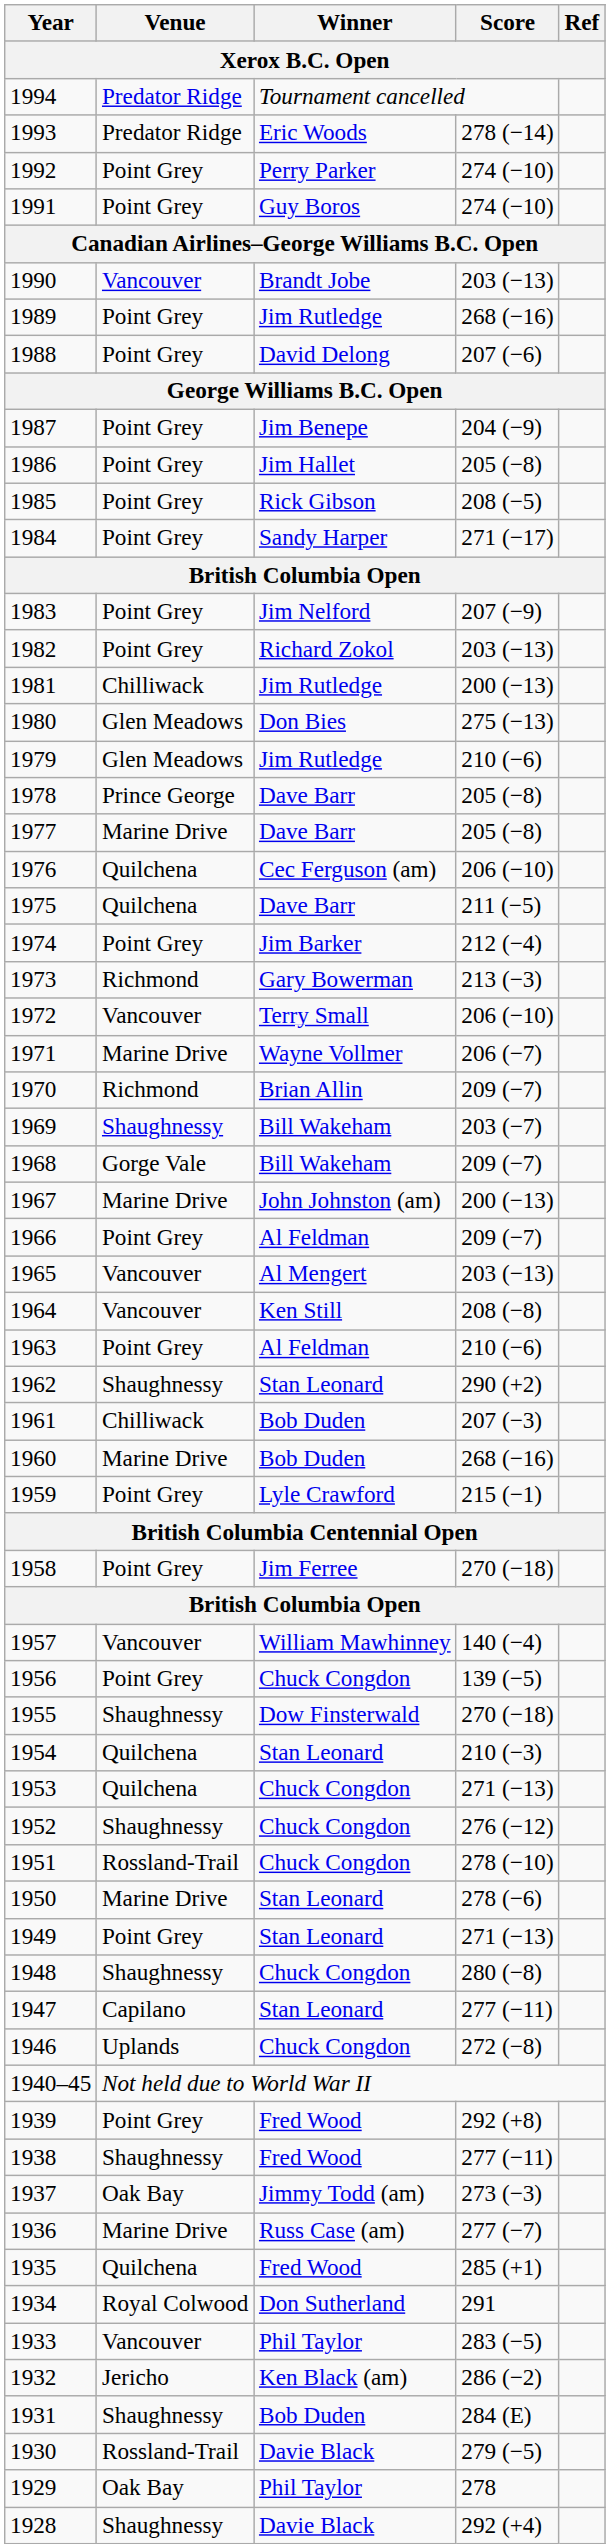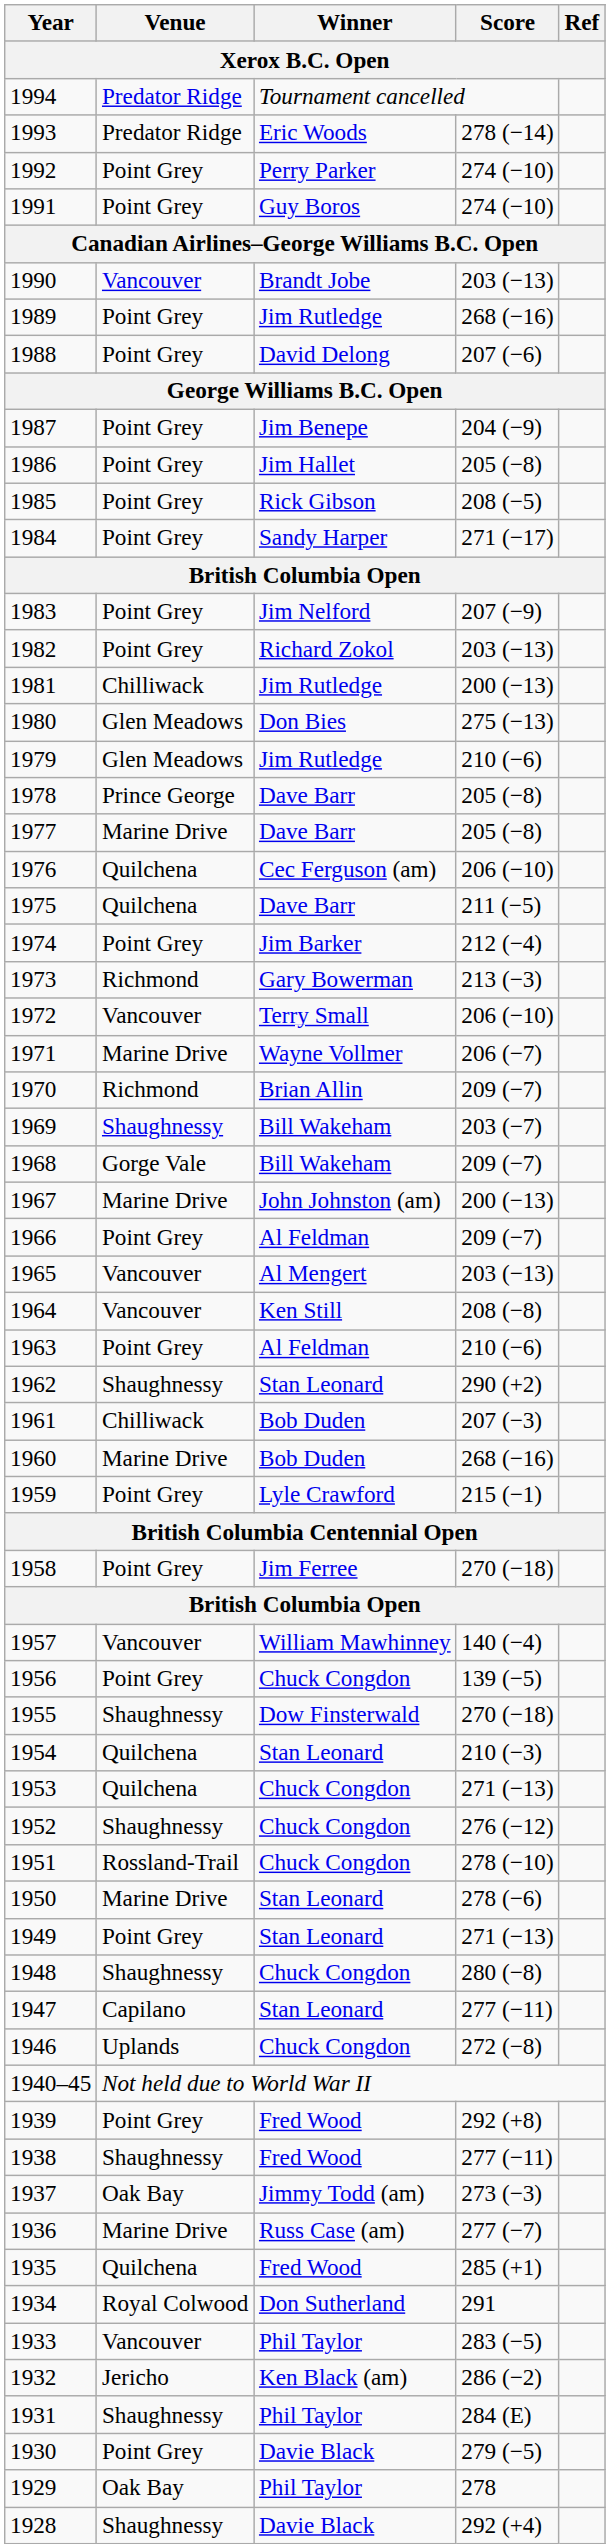 <table class=wikitable>
 <tr>
 <th>Year</th>
 <th>Venue</th>
 <th>Winner</th>
 <th>Score</th>
 <th>Ref</th>
 </tr>
 <tr>
 <th colspan=5>Xerox B.C. Open</th>
 </tr>
 <tr>
 <td>1994</td>
 <td><a href='#'>Predator Ridge</a></td>
 <td colspan=2><em>Tournament cancelled</em></td>
 <td></td>
 </tr>
 <tr>
 <td>1993</td>
 <td>Predator Ridge</td>
 <td> <a href='#'>Eric Woods</a></td>
 <td>278 (−14)</td>
 <td></td>
 </tr>
 <tr>
 <td>1992</td>
 <td>Point Grey</td>
 <td> <a href='#'>Perry Parker</a></td>
 <td>274 (−10)</td>
 <td></td>
 </tr>
 <tr>
 <td>1991</td>
 <td>Point Grey</td>
 <td> <a href='#'>Guy Boros</a></td>
 <td>274 (−10)</td>
 <td></td>
 </tr>
 <tr>
 <th colspan=5>Canadian Airlines–George Williams B.C. Open</th>
 </tr>
 <tr>
 <td>1990</td>
 <td><a href='#'>Vancouver</a></td>
 <td> <a href='#'>Brandt Jobe</a></td>
 <td>203 (−13)</td>
 <td></td>
 </tr>
 <tr>
 <td>1989</td>
 <td>Point Grey</td>
 <td> <a href='#'>Jim Rutledge</a></td>
 <td>268 (−16)</td>
 <td></td>
 </tr>
 <tr>
 <td>1988</td>
 <td>Point Grey</td>
 <td> <a href='#'>David Delong</a></td>
 <td>207 (−6)</td>
 <td></td>
 </tr>
 <tr>
 <th colspan=5>George Williams B.C. Open</th>
 </tr>
 <tr>
 <td>1987</td>
 <td>Point Grey</td>
 <td> <a href='#'>Jim Benepe</a></td>
 <td>204 (−9)</td>
 <td></td>
 </tr>
 <tr>
 <td>1986</td>
 <td>Point Grey</td>
 <td> <a href='#'>Jim Hallet</a></td>
 <td>205 (−8)</td>
 <td></td>
 </tr>
 <tr>
 <td>1985</td>
 <td>Point Grey</td>
 <td> <a href='#'>Rick Gibson</a></td>
 <td>208 (−5)</td>
 <td></td>
 </tr>
 <tr>
 <td>1984</td>
 <td>Point Grey</td>
 <td> <a href='#'>Sandy Harper</a></td>
 <td>271 (−17)</td>
 <td></td>
 </tr>
 <tr>
 <th colspan=5>British Columbia Open</th>
 </tr>
 <tr>
 <td>1983</td>
 <td>Point Grey</td>
 <td> <a href='#'>Jim Nelford</a></td>
 <td>207 (−9)</td>
 <td></td>
 </tr>
 <tr>
 <td>1982</td>
 <td>Point Grey</td>
 <td> <a href='#'>Richard Zokol</a></td>
 <td>203 (−13)</td>
 <td></td>
 </tr>
 <tr>
 <td>1981</td>
 <td>Chilliwack</td>
 <td> <a href='#'>Jim Rutledge</a></td>
 <td>200 (−13)</td>
 <td></td>
 </tr>
 <tr>
 <td>1980</td>
 <td>Glen Meadows</td>
 <td> <a href='#'>Don Bies</a></td>
 <td>275 (−13)</td>
 <td></td>
 </tr>
 <tr>
 <td>1979</td>
 <td>Glen Meadows</td>
 <td> <a href='#'>Jim Rutledge</a></td>
 <td>210 (−6)</td>
 <td></td>
 </tr>
 <tr>
 <td>1978</td>
 <td>Prince George</td>
 <td> <a href='#'>Dave Barr</a></td>
 <td>205 (−8)</td>
 <td></td>
 </tr>
 <tr>
 <td>1977</td>
 <td>Marine Drive</td>
 <td> <a href='#'>Dave Barr</a></td>
 <td>205 (−8)</td>
 <td></td>
 </tr>
 <tr>
 <td>1976</td>
 <td>Quilchena</td>
 <td> <a href='#'>Cec Ferguson</a> (am)</td>
 <td>206 (−10)</td>
 <td></td>
 </tr>
 <tr>
 <td>1975</td>
 <td>Quilchena</td>
 <td> <a href='#'>Dave Barr</a></td>
 <td>211 (−5)</td>
 <td></td>
 </tr>
 <tr>
 <td>1974</td>
 <td>Point Grey</td>
 <td> <a href='#'>Jim Barker</a></td>
 <td>212 (−4)</td>
 <td></td>
 </tr>
 <tr>
 <td>1973</td>
 <td>Richmond</td>
 <td> <a href='#'>Gary Bowerman</a></td>
 <td>213 (−3)</td>
 <td></td>
 </tr>
 <tr>
 <td>1972</td>
 <td>Vancouver</td>
 <td> <a href='#'>Terry Small</a></td>
 <td>206 (−10)</td>
 <td></td>
 </tr>
 <tr>
 <td>1971</td>
 <td>Marine Drive</td>
 <td> <a href='#'>Wayne Vollmer</a></td>
 <td>206 (−7)</td>
 <td></td>
 </tr>
 <tr>
 <td>1970</td>
 <td>Richmond</td>
 <td> <a href='#'>Brian Allin</a></td>
 <td>209 (−7)</td>
 <td></td>
 </tr>
 <tr>
 <td>1969</td>
 <td><a href='#'>Shaughnessy</a></td>
 <td> <a href='#'>Bill Wakeham</a></td>
 <td>203 (−7)</td>
 <td></td>
 </tr>
 <tr>
 <td>1968</td>
 <td>Gorge Vale</td>
 <td> <a href='#'>Bill Wakeham</a></td>
 <td>209 (−7)</td>
 <td></td>
 </tr>
 <tr>
 <td>1967</td>
 <td>Marine Drive</td>
 <td> <a href='#'>John Johnston</a> (am)</td>
 <td>200 (−13)</td>
 <td></td>
 </tr>
 <tr>
 <td>1966</td>
 <td>Point Grey</td>
 <td> <a href='#'>Al Feldman</a></td>
 <td>209 (−7)</td>
 <td></td>
 </tr>
 <tr>
 <td>1965</td>
 <td>Vancouver</td>
 <td> <a href='#'>Al Mengert</a></td>
 <td>203 (−13)</td>
 <td></td>
 </tr>
 <tr>
 <td>1964</td>
 <td>Vancouver</td>
 <td> <a href='#'>Ken Still</a></td>
 <td>208 (−8)</td>
 <td></td>
 </tr>
 <tr>
 <td>1963</td>
 <td>Point Grey</td>
 <td> <a href='#'>Al Feldman</a></td>
 <td>210 (−6)</td>
 <td></td>
 </tr>
 <tr>
 <td>1962</td>
 <td>Shaughnessy</td>
 <td> <a href='#'>Stan Leonard</a></td>
 <td>290 (+2)</td>
 <td></td>
 </tr>
 <tr>
 <td>1961</td>
 <td>Chilliwack</td>
 <td> <a href='#'>Bob Duden</a></td>
 <td>207 (−3)</td>
 <td></td>
 </tr>
 <tr>
 <td>1960</td>
 <td>Marine Drive</td>
 <td> <a href='#'>Bob Duden</a></td>
 <td>268 (−16)</td>
 <td></td>
 </tr>
 <tr>
 <td>1959</td>
 <td>Point Grey</td>
 <td> <a href='#'>Lyle Crawford</a></td>
 <td>215 (−1)</td>
 <td></td>
 </tr>
 <tr>
 <th colspan=5>British Columbia Centennial Open</th>
 </tr>
 <tr>
 <td>1958</td>
 <td>Point Grey</td>
 <td> <a href='#'>Jim Ferree</a></td>
 <td>270 (−18)</td>
 <td></td>
 </tr>
 <tr>
 <th colspan=5>British Columbia Open</th>
 </tr>
 <tr>
 <td>1957</td>
 <td>Vancouver</td>
 <td> <a href='#'>William Mawhinney</a></td>
 <td>140 (−4)</td>
 <td></td>
 </tr>
 <tr>
 <td>1956</td>
 <td>Point Grey</td>
 <td> <a href='#'>Chuck Congdon</a></td>
 <td>139 (−5)</td>
 <td></td>
 </tr>
 <tr>
 <td>1955</td>
 <td>Shaughnessy</td>
 <td> <a href='#'>Dow Finsterwald</a></td>
 <td>270 (−18)</td>
 <td></td>
 </tr>
 <tr>
 <td>1954</td>
 <td>Quilchena</td>
 <td> <a href='#'>Stan Leonard</a></td>
 <td>210 (−3)</td>
 <td></td>
 </tr>
 <tr>
 <td>1953</td>
 <td>Quilchena</td>
 <td> <a href='#'>Chuck Congdon</a></td>
 <td>271 (−13)</td>
 <td></td>
 </tr>
 <tr>
 <td>1952</td>
 <td>Shaughnessy</td>
 <td> <a href='#'>Chuck Congdon</a></td>
 <td>276 (−12)</td>
 <td></td>
 </tr>
 <tr>
 <td>1951</td>
 <td>Rossland-Trail</td>
 <td> <a href='#'>Chuck Congdon</a></td>
 <td>278 (−10)</td>
 <td></td>
 </tr>
 <tr>
 <td>1950</td>
 <td>Marine Drive</td>
 <td> <a href='#'>Stan Leonard</a></td>
 <td>278 (−6)</td>
 <td></td>
 </tr>
 <tr>
 <td>1949</td>
 <td>Point Grey</td>
 <td> <a href='#'>Stan Leonard</a></td>
 <td>271 (−13)</td>
 <td></td>
 </tr>
 <tr>
 <td>1948</td>
 <td>Shaughnessy</td>
 <td> <a href='#'>Chuck Congdon</a></td>
 <td>280 (−8)</td>
 <td></td>
 </tr>
 <tr>
 <td>1947</td>
 <td>Capilano</td>
 <td> <a href='#'>Stan Leonard</a></td>
 <td>277 (−11)</td>
 <td></td>
 </tr>
 <tr>
 <td>1946</td>
 <td>Uplands</td>
 <td> <a href='#'>Chuck Congdon</a></td>
 <td>272 (−8)</td>
 <td></td>
 </tr>
 <tr>
 <td>1940–45</td>
 <td colspan=4><em>Not held due to World War II</em></td>
 </tr>
 <tr>
 <td>1939</td>
 <td>Point Grey</td>
 <td> <a href='#'>Fred Wood</a></td>
 <td>292 (+8)</td>
 <td></td>
 </tr>
 <tr>
 <td>1938</td>
 <td>Shaughnessy</td>
 <td> <a href='#'>Fred Wood</a></td>
 <td>277 (−11)</td>
 <td></td>
 </tr>
 <tr>
 <td>1937</td>
 <td>Oak Bay</td>
 <td> <a href='#'>Jimmy Todd</a> (am)</td>
 <td>273 (−3)</td>
 <td></td>
 </tr>
 <tr>
 <td>1936</td>
 <td>Marine Drive</td>
 <td> <a href='#'>Russ Case</a> (am)</td>
 <td>277 (−7)</td>
 <td></td>
 </tr>
 <tr>
 <td>1935</td>
 <td>Quilchena</td>
 <td> <a href='#'>Fred Wood</a></td>
 <td>285 (+1)</td>
 <td></td>
 </tr>
 <tr>
 <td>1934</td>
 <td>Royal Colwood</td>
 <td> <a href='#'>Don Sutherland</a></td>
 <td>291</td>
 <td></td>
 </tr>
 <tr>
 <td>1933</td>
 <td>Vancouver</td>
 <td> <a href='#'>Phil Taylor</a></td>
 <td>283 (−5)</td>
 <td></td>
 </tr>
 <tr>
 <td>1932</td>
 <td>Jericho</td>
 <td> <a href='#'>Ken Black</a> (am)</td>
 <td>286 (−2)</td>
 <td></td>
 </tr>
 <tr>
 <td>1931</td>
 <td>Shaughnessy</td>
-<td> <a href='#'>Bob Duden</a></td>
+<td> <a href='#'>Phil Taylor</a></td>
 <td>284 (E)</td>
 <td></td>
 </tr>
 <tr>
 <td>1930</td>
-<td>Rossland-Trail</td>
+<td>Point Grey</td>
 <td> <a href='#'>Davie Black</a></td>
 <td>279 (−5)</td>
 <td></td>
 </tr>
 <tr>
 <td>1929</td>
 <td>Oak Bay</td>
 <td> <a href='#'>Phil Taylor</a></td>
 <td>278</td>
 <td></td>
 </tr>
 <tr>
 <td>1928</td>
 <td>Shaughnessy</td>
 <td> <a href='#'>Davie Black</a></td>
 <td>292 (+4)</td>
 <td></td>
 </tr>
 </table>
